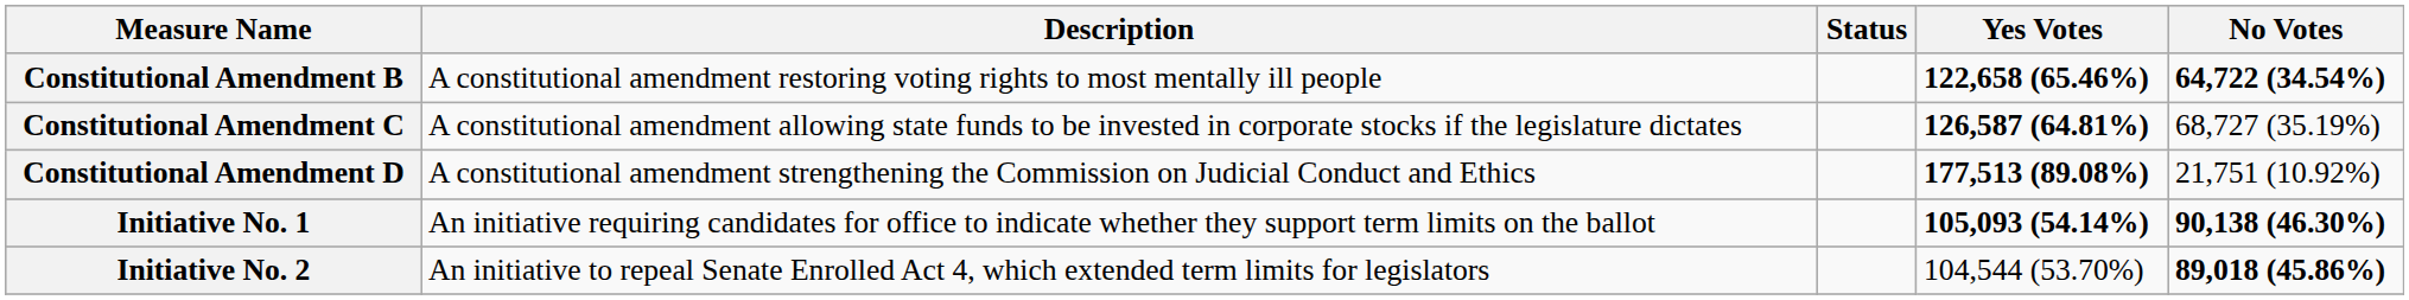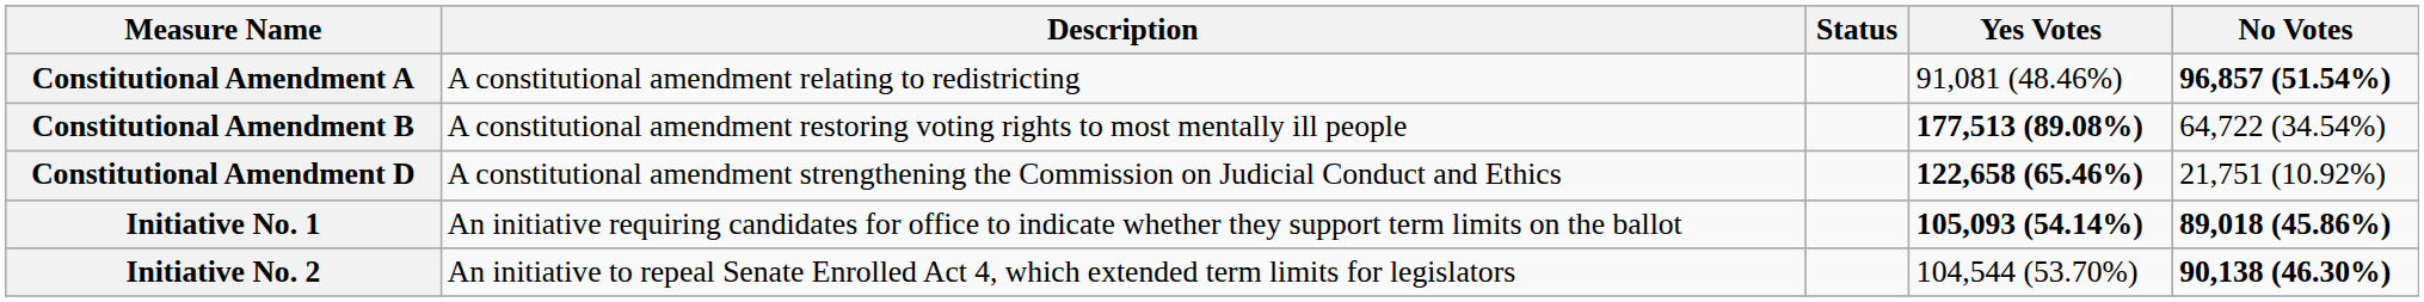 <table class="wikitable sortable plainrowheaders" style="width:100%">
 <tr>
 <th scope="col">Measure Name</th>
 <th scope="col">Description</th>
 <th scope="col">Status</th>
 <th scope="col">Yes Votes</th>
 <th scope="col">No Votes</th>
 </tr>
 <tr>
+<th scope=row>Constitutional Amendment A</th>
+<td>A constitutional amendment relating to redistricting</td>
+<td></td>
+<td>91,081 (48.46%)</td>
+<td><strong>96,857 (51.54%)</strong></td>
+</tr>
+<tr>
 <th scope=row>Constitutional Amendment B</th>
 <td>A constitutional amendment restoring voting rights to most mentally ill people</td>
 <td></td>
-<td><strong>122,658 (65.46%)</strong></td>
-<td><strong>64,722 (34.54%)</strong></td>
-</tr>
-<tr>
-<th scope=row>Constitutional Amendment C</th>
-<td>A constitutional amendment allowing state funds to be invested in corporate stocks if the legislature dictates</td>
-<td></td>
-<td><strong>126,587 (64.81%)</strong></td>
-<td>68,727 (35.19%)</td>
+<td><strong>177,513 (89.08%)</strong></td>
+<td>64,722 (34.54%)</td>
 </tr>
 <tr>
 <th scope=row>Constitutional Amendment D</th>
 <td>A constitutional amendment strengthening the Commission on Judicial Conduct and Ethics</td>
 <td></td>
-<td><strong>177,513 (89.08%)</strong></td>
+<td><strong>122,658 (65.46%)</strong></td>
 <td>21,751 (10.92%)</td>
 </tr>
 <tr>
 <th scope=row>Initiative No. 1</th>
 <td>An initiative requiring candidates for office to indicate whether they support term limits on the ballot</td>
 <td></td>
 <td><strong>105,093 (54.14%)</strong></td>
-<td><strong>90,138 (46.30%)</strong></td>
+<td><strong>89,018 (45.86%)</strong></td>
 </tr>
 <tr>
 <th scope=row>Initiative No. 2</th>
 <td>An initiative to repeal Senate Enrolled Act 4, which extended term limits for legislators</td>
 <td></td>
 <td>104,544 (53.70%)</td>
-<td><strong>89,018 (45.86%)</strong></td>
+<td><strong>90,138 (46.30%)</strong></td>
 </tr>
 </table>
